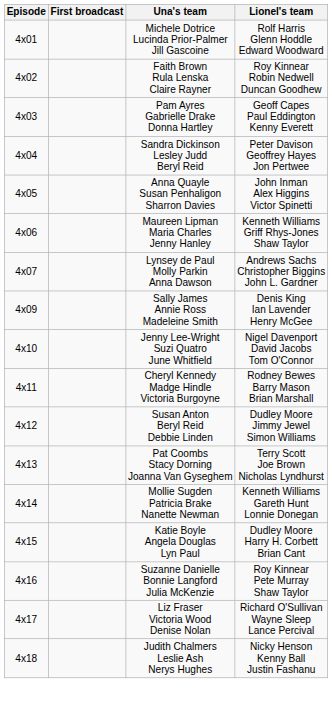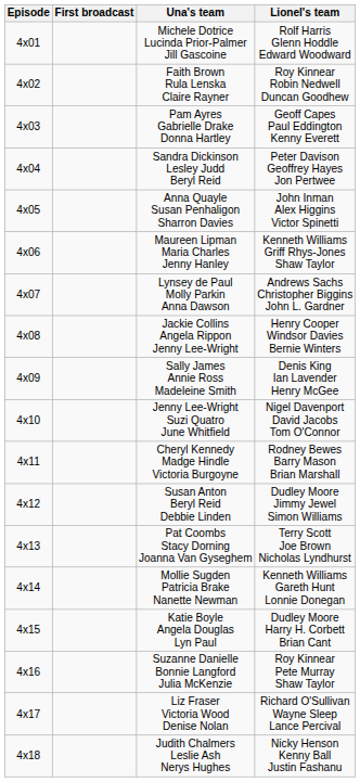 <table class="wikitable plainrowheaders" style="text-align:center;">
 <tr>
 <th>Episode</th>
 <th>First broadcast</th>
 <th>Una's team</th>
 <th>Lionel's team</th>
 </tr>
 <tr>
 <td>4x01</td>
 <td></td>
 <td>Michele Dotrice<br>Lucinda Prior-Palmer<br>Jill Gascoine</td>
 <td>Rolf Harris<br>Glenn Hoddle<br>Edward Woodward</td>
 </tr>
 <tr>
 <td>4x02</td>
 <td></td>
 <td>Faith Brown<br>Rula Lenska<br>Claire Rayner</td>
 <td>Roy Kinnear<br>Robin Nedwell<br>Duncan Goodhew</td>
 </tr>
 <tr>
 <td>4x03</td>
 <td></td>
 <td>Pam Ayres<br>Gabrielle Drake<br>Donna Hartley</td>
 <td>Geoff Capes<br>Paul Eddington<br>Kenny Everett</td>
 </tr>
 <tr>
 <td>4x04</td>
 <td></td>
 <td>Sandra Dickinson<br>Lesley Judd<br>Beryl Reid</td>
 <td>Peter Davison<br>Geoffrey Hayes<br>Jon Pertwee</td>
 </tr>
 <tr>
 <td>4x05</td>
 <td></td>
 <td>Anna Quayle<br>Susan Penhaligon<br>Sharron Davies</td>
 <td>John Inman<br>Alex Higgins<br>Victor Spinetti</td>
 </tr>
 <tr>
 <td>4x06</td>
 <td></td>
 <td>Maureen Lipman<br>Maria Charles<br>Jenny Hanley</td>
 <td>Kenneth Williams<br>Griff Rhys-Jones<br>Shaw Taylor</td>
 </tr>
 <tr>
 <td>4x07</td>
 <td></td>
 <td>Lynsey de Paul<br>Molly Parkin<br>Anna Dawson</td>
 <td>Andrews Sachs<br>Christopher Biggins<br>John L. Gardner</td>
+</tr>
+<tr>
+<td>4x08</td>
+<td></td>
+<td>Jackie Collins<br>Angela Rippon<br>Jenny Lee-Wright</td>
+<td>Henry Cooper<br>Windsor Davies<br>Bernie Winters</td>
 </tr>
 <tr>
 <td>4x09</td>
 <td></td>
 <td>Sally James<br>Annie Ross<br>Madeleine Smith</td>
 <td>Denis King<br>Ian Lavender<br>Henry McGee</td>
 </tr>
 <tr>
 <td>4x10</td>
 <td></td>
 <td>Jenny Lee-Wright<br>Suzi Quatro<br>June Whitfield</td>
 <td>Nigel Davenport<br>David Jacobs<br>Tom O'Connor</td>
 </tr>
 <tr>
 <td>4x11</td>
 <td></td>
 <td>Cheryl Kennedy<br>Madge Hindle<br>Victoria Burgoyne</td>
 <td>Rodney Bewes<br>Barry Mason<br>Brian Marshall</td>
 </tr>
 <tr>
 <td>4x12</td>
 <td></td>
 <td>Susan Anton<br>Beryl Reid<br>Debbie Linden</td>
 <td>Dudley Moore<br>Jimmy Jewel<br>Simon Williams</td>
 </tr>
 <tr>
 <td>4x13</td>
 <td></td>
 <td>Pat Coombs<br>Stacy Dorning<br>Joanna Van Gyseghem</td>
 <td>Terry Scott<br>Joe Brown<br>Nicholas Lyndhurst</td>
 </tr>
 <tr>
 <td>4x14</td>
 <td></td>
 <td>Mollie Sugden<br>Patricia Brake<br>Nanette Newman</td>
 <td>Kenneth Williams<br>Gareth Hunt<br>Lonnie Donegan</td>
 </tr>
 <tr>
 <td>4x15</td>
 <td></td>
 <td>Katie Boyle<br>Angela Douglas<br>Lyn Paul</td>
 <td>Dudley Moore<br>Harry H. Corbett<br>Brian Cant</td>
 </tr>
 <tr>
 <td>4x16</td>
 <td></td>
 <td>Suzanne Danielle<br>Bonnie Langford<br>Julia McKenzie</td>
 <td>Roy Kinnear<br>Pete Murray<br>Shaw Taylor</td>
 </tr>
 <tr>
 <td>4x17</td>
 <td></td>
 <td>Liz Fraser<br>Victoria Wood<br>Denise Nolan</td>
 <td>Richard O'Sullivan<br>Wayne Sleep<br>Lance Percival</td>
 </tr>
 <tr>
 <td>4x18</td>
 <td></td>
 <td>Judith Chalmers<br>Leslie Ash<br>Nerys Hughes</td>
 <td>Nicky Henson<br>Kenny Ball<br>Justin Fashanu</td>
 </tr>
 </table>
